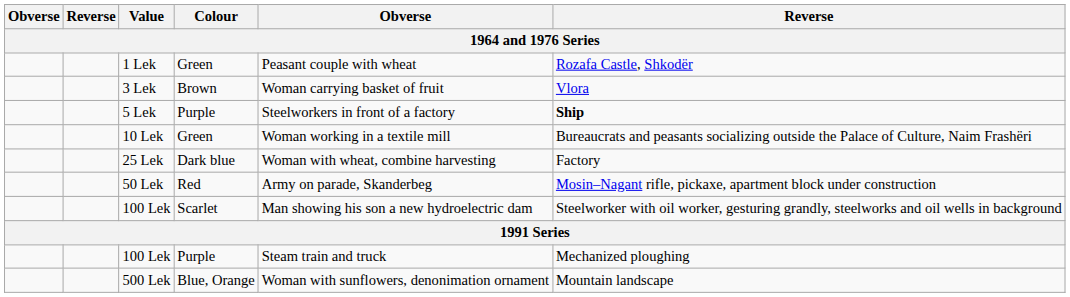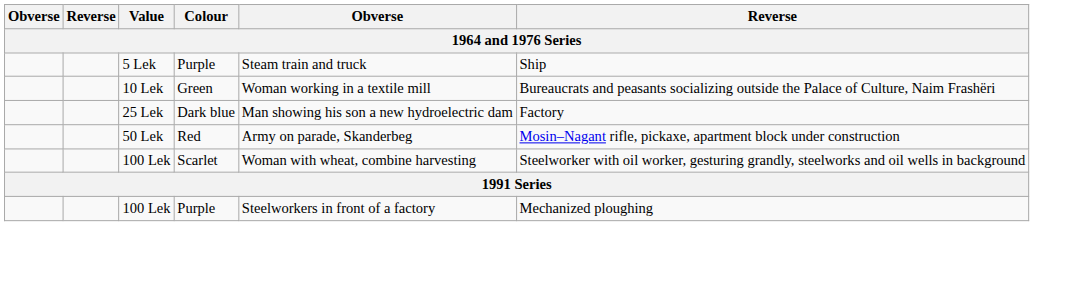 <table class="wikitable" style="font-size: 90%">
 <tr>
 <th>Obverse</th>
 <th>Reverse</th>
 <th>Value</th>
 <th>Colour</th>
 <th>Obverse</th>
 <th>Reverse</th>
 </tr>
 <tr>
 <th colspan="6">1964 and 1976 Series</th>
 </tr>
 <tr style="background:#f9f9f9;">
 <td></td>
 <td></td>
-<td>1 Lek</td>
-<td>Green</td>
-<td>Peasant couple with wheat</td>
-<td><a href='#'>Rozafa Castle</a>, <a href='#'>Shkodër</a></td>
-</tr>
-<tr style="background:#f9f9f9;">
-<td></td>
-<td></td>
-<td>3 Lek</td>
-<td>Brown</td>
-<td>Woman carrying basket of fruit</td>
-<td><a href='#'>Vlora</a></td>
-</tr>
-<tr style="background:#f9f9f9;">
-<td></td>
-<td></td>
 <td>5 Lek</td>
 <td>Purple</td>
-<td>Steelworkers in front of a factory</td>
-<td><strong>Ship</strong></td>
+<td>Steam train and truck</td>
+<td>Ship</td>
 </tr>
 <tr style="background:#f9f9f9;">
 <td></td>
 <td></td>
 <td>10 Lek</td>
 <td>Green</td>
 <td>Woman working in a textile mill</td>
 <td>Bureaucrats and peasants socializing outside the Palace of Culture, Naim Frashëri</td>
 </tr>
 <tr style="background:#f9f9f9;">
 <td></td>
 <td></td>
 <td>25 Lek</td>
 <td>Dark blue</td>
-<td>Woman with wheat, combine harvesting</td>
+<td>Man showing his son a new hydroelectric dam</td>
 <td>Factory</td>
 </tr>
 <tr style="background:#f9f9f9;">
 <td></td>
 <td></td>
 <td>50 Lek</td>
 <td>Red</td>
 <td>Army on parade, Skanderbeg</td>
 <td><a href='#'>Mosin–Nagant</a> rifle, pickaxe, apartment block under construction</td>
 </tr>
 <tr style="background:#f9f9f9;">
 <td></td>
 <td></td>
 <td>100 Lek</td>
 <td>Scarlet</td>
-<td>Man showing his son a new hydroelectric dam</td>
+<td>Woman with wheat, combine harvesting</td>
 <td>Steelworker with oil worker, gesturing grandly, steelworks and oil wells in background</td>
 </tr>
 <tr>
 <th colspan="6">1991 Series</th>
 </tr>
 <tr>
 <td></td>
 <td></td>
 <td>100 Lek</td>
 <td>Purple</td>
-<td>Steam train and truck</td>
+<td>Steelworkers in front of a factory</td>
 <td>Mechanized ploughing</td>
 </tr>
-<tr>
-<td></td>
-<td></td>
-<td>500 Lek</td>
-<td>Blue, Orange</td>
-<td>Woman with sunflowers, denonimation ornament</td>
-<td>Mountain landscape</td>
-</tr>
 </table>
